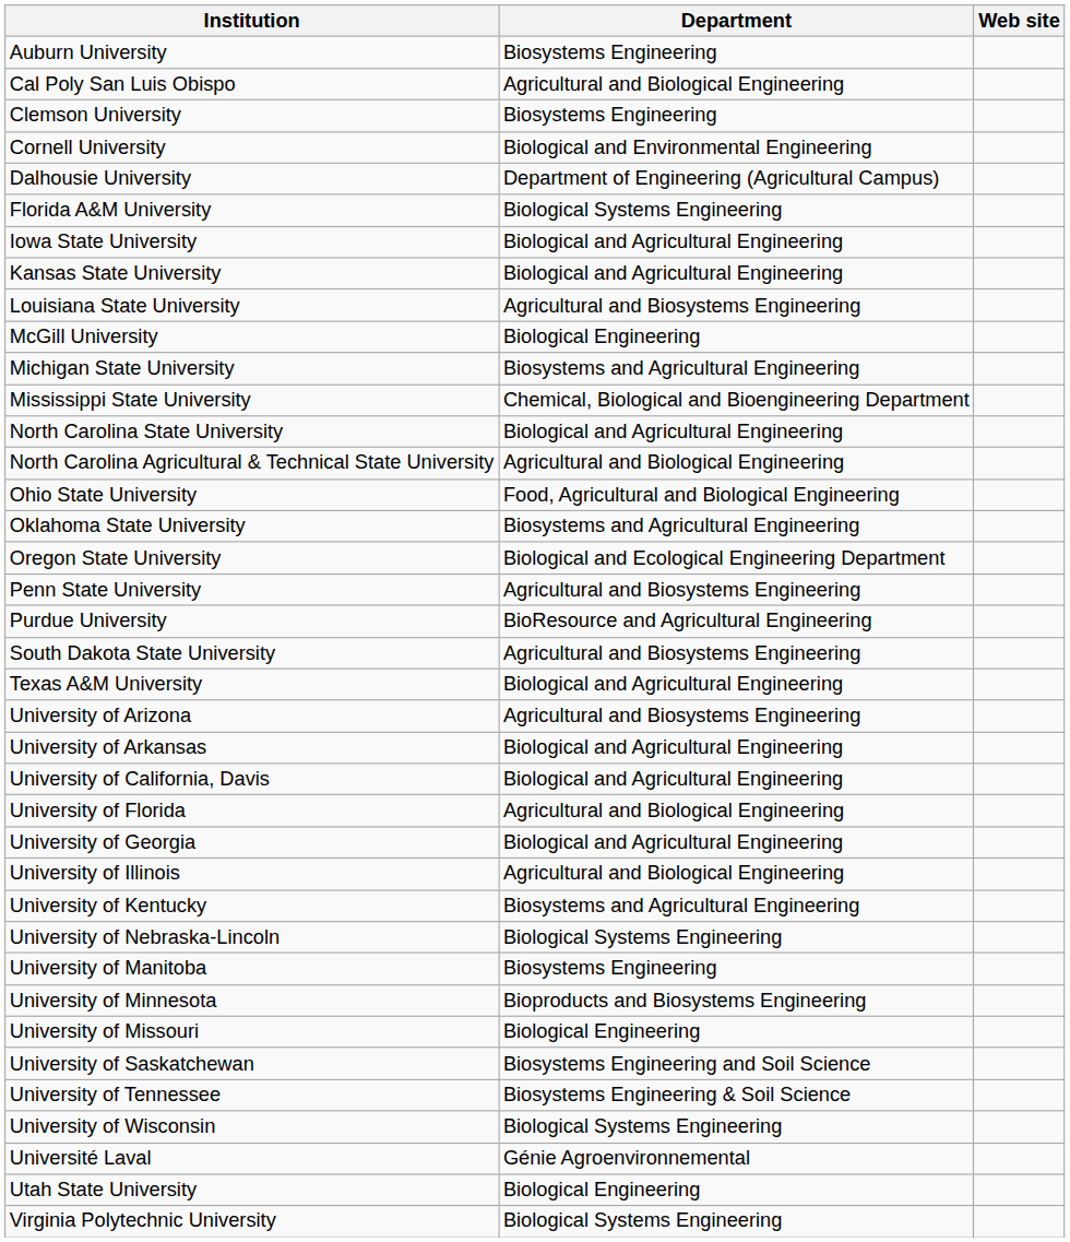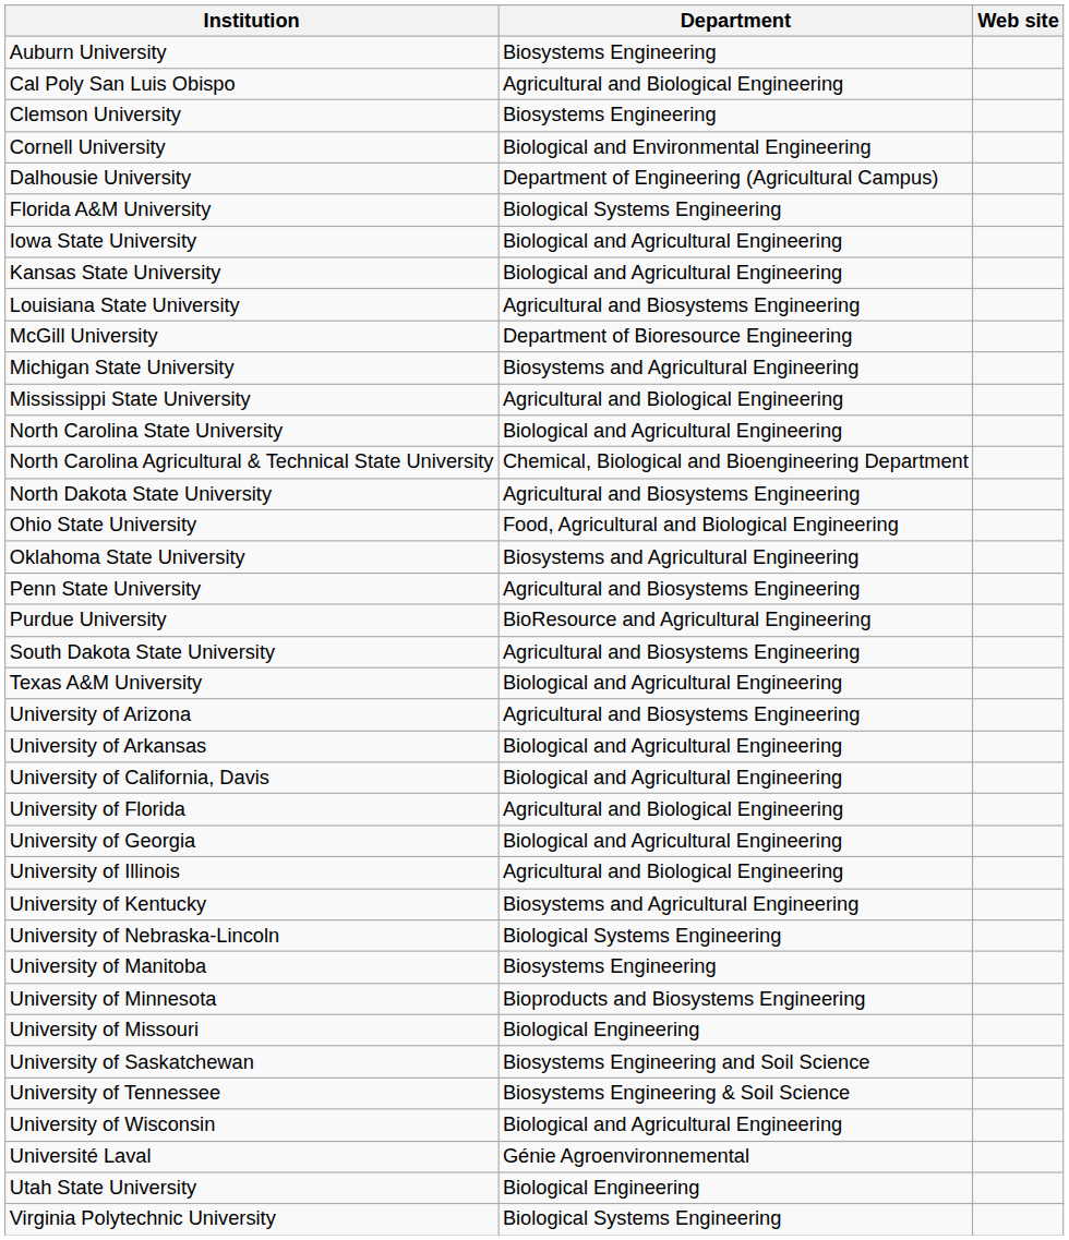 <table class="wikitable sortable">
 <tr>
 <th>Institution</th>
 <th>Department</th>
 <th>Web site</th>
 </tr>
 <tr>
 <td>Auburn University</td>
 <td>Biosystems Engineering</td>
 <td></td>
 </tr>
 <tr>
 <td>Cal Poly San Luis Obispo</td>
 <td>Agricultural and Biological Engineering</td>
 <td></td>
 </tr>
 <tr>
 <td>Clemson University</td>
 <td>Biosystems Engineering</td>
 <td></td>
 </tr>
 <tr>
 <td>Cornell University</td>
 <td>Biological and Environmental Engineering</td>
 <td></td>
 </tr>
 <tr>
 <td>Dalhousie University</td>
 <td>Department of Engineering (Agricultural Campus)</td>
 <td></td>
 </tr>
 <tr>
 <td>Florida A&M University</td>
 <td>Biological Systems Engineering</td>
 <td></td>
 </tr>
 <tr>
 <td>Iowa State University</td>
 <td>Biological and Agricultural Engineering</td>
 <td></td>
 </tr>
 <tr>
 <td>Kansas State University</td>
 <td>Biological and Agricultural Engineering</td>
 <td></td>
 </tr>
 <tr>
 <td>Louisiana State University</td>
 <td>Agricultural and Biosystems Engineering</td>
 <td></td>
 </tr>
 <tr>
 <td>McGill University</td>
-<td>Biological Engineering</td>
+<td>Department of Bioresource Engineering</td>
 <td></td>
 </tr>
 <tr>
 <td>Michigan State University</td>
 <td>Biosystems and Agricultural Engineering</td>
 <td></td>
 </tr>
 <tr>
 <td>Mississippi State University</td>
-<td>Chemical, Biological and Bioengineering Department</td>
+<td>Agricultural and Biological Engineering</td>
 <td></td>
 </tr>
 <tr>
 <td>North Carolina State University</td>
 <td>Biological and Agricultural Engineering</td>
 <td></td>
 </tr>
 <tr>
 <td>North Carolina Agricultural & Technical State University</td>
-<td>Agricultural and Biological Engineering</td>
+<td>Chemical, Biological and Bioengineering Department</td>
+<td></td>
+</tr>
+<tr>
+<td>North Dakota State University</td>
+<td>Agricultural and Biosystems Engineering</td>
 <td></td>
 </tr>
 <tr>
 <td>Ohio State University</td>
 <td>Food, Agricultural and Biological Engineering</td>
 <td></td>
 </tr>
 <tr>
 <td>Oklahoma State University</td>
 <td>Biosystems and Agricultural Engineering</td>
-<td></td>
-</tr>
-<tr>
-<td>Oregon State University</td>
-<td>Biological and Ecological Engineering Department</td>
 <td></td>
 </tr>
 <tr>
 <td>Penn State University</td>
 <td>Agricultural and Biosystems Engineering</td>
 <td></td>
 </tr>
 <tr>
 <td>Purdue University</td>
 <td>BioResource and Agricultural Engineering</td>
 <td></td>
 </tr>
 <tr>
 <td>South Dakota State University</td>
 <td>Agricultural and Biosystems Engineering</td>
 <td></td>
 </tr>
 <tr>
 <td>Texas A&M University</td>
 <td>Biological and Agricultural Engineering</td>
 <td></td>
 </tr>
 <tr>
 <td>University of Arizona</td>
 <td>Agricultural and Biosystems Engineering</td>
 <td></td>
 </tr>
 <tr>
 <td>University of Arkansas</td>
 <td>Biological and Agricultural Engineering</td>
 <td></td>
 </tr>
 <tr>
 <td>University of California, Davis</td>
 <td>Biological and Agricultural Engineering</td>
 <td></td>
 </tr>
 <tr>
 <td>University of Florida</td>
 <td>Agricultural and Biological Engineering</td>
 <td></td>
 </tr>
 <tr>
 <td>University of Georgia</td>
 <td>Biological and Agricultural Engineering</td>
 <td></td>
 </tr>
 <tr>
 <td>University of Illinois</td>
 <td>Agricultural and Biological Engineering</td>
 <td></td>
 </tr>
 <tr>
 <td>University of Kentucky</td>
 <td>Biosystems and Agricultural Engineering</td>
 <td></td>
 </tr>
 <tr>
 <td>University of Nebraska-Lincoln</td>
 <td>Biological Systems Engineering</td>
 <td></td>
 </tr>
 <tr>
 <td>University of Manitoba</td>
 <td>Biosystems Engineering</td>
 <td></td>
 </tr>
 <tr>
 <td>University of Minnesota</td>
 <td>Bioproducts and Biosystems Engineering</td>
 <td></td>
 </tr>
 <tr>
 <td>University of Missouri</td>
 <td>Biological Engineering</td>
 <td></td>
 </tr>
 <tr>
 <td>University of Saskatchewan</td>
 <td>Biosystems Engineering and Soil Science</td>
 <td></td>
 </tr>
 <tr>
 <td>University of Tennessee</td>
 <td>Biosystems Engineering & Soil Science</td>
 <td></td>
 </tr>
 <tr>
 <td>University of Wisconsin</td>
-<td>Biological Systems Engineering</td>
+<td>Biological and Agricultural Engineering</td>
 <td></td>
 </tr>
 <tr>
 <td>Université Laval</td>
 <td>Génie Agroenvironnemental</td>
 <td></td>
 </tr>
 <tr>
 <td>Utah State University</td>
 <td>Biological Engineering</td>
 <td></td>
 </tr>
 <tr>
 <td>Virginia Polytechnic University</td>
 <td>Biological Systems Engineering</td>
 <td></td>
 </tr>
 </table>
